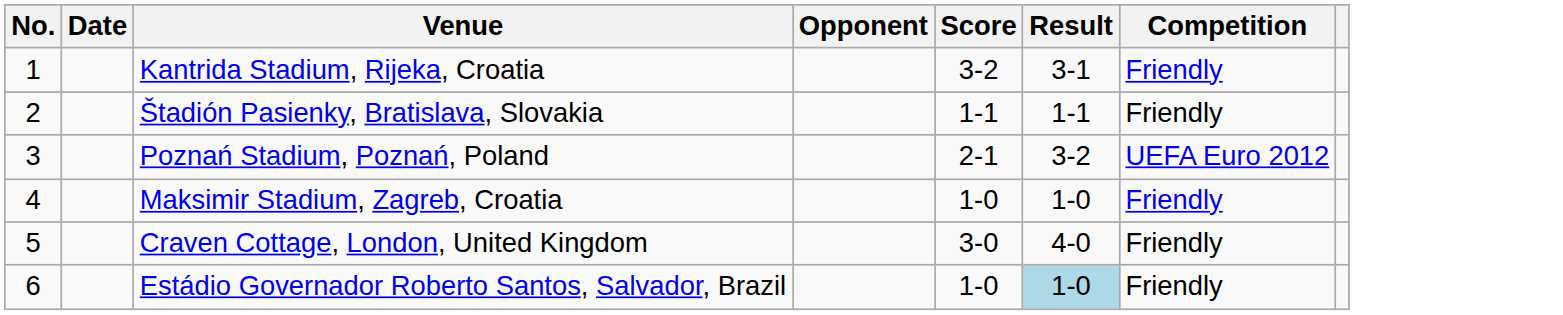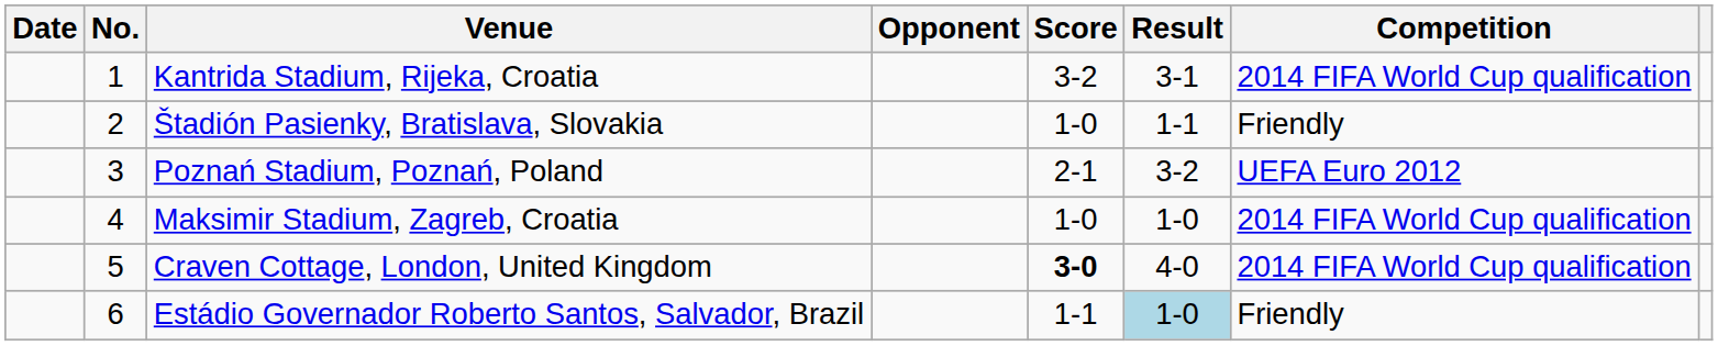 <table class="wikitable sortable">
 <tr>
+<th scope="col">Date</th>
 <th scope="col">No.</th>
-<th scope="col">Date</th>
 <th scope="col">Venue</th>
 <th scope="col">Opponent</th>
 <th scope="col">Score</th>
 <th scope="col">Result</th>
 <th scope="col">Competition</th>
 <th scope="col" class="unsortable"></th>
 </tr>
 <tr>
+<td></td>
 <td style="text-align:center">1</td>
-<td></td>
 <td><a href='#'>Kantrida Stadium</a>, <a href='#'>Rijeka</a>, Croatia</td>
 <td></td>
 <td style="text-align:center">3-2</td>
 <td style="text-align:center">3-1</td>
-<td><a href='#'>Friendly</a></td>
+<td><a href='#'>2014 FIFA World Cup qualification</a></td>
 <td></td>
 </tr>
 <tr>
+<td></td>
 <td style="text-align:center">2</td>
-<td></td>
 <td><a href='#'>Štadión Pasienky</a>, <a href='#'>Bratislava</a>, Slovakia</td>
 <td></td>
-<td style="text-align:center">1-1</td>
+<td style="text-align:center">1-0</td>
 <td style="text-align:center">1-1</td>
 <td>Friendly</td>
 <td></td>
 </tr>
 <tr>
+<td></td>
 <td style="text-align:center">3</td>
-<td></td>
 <td><a href='#'>Poznań Stadium</a>, <a href='#'>Poznań</a>, Poland</td>
 <td></td>
 <td style="text-align:center">2-1</td>
 <td style="text-align:center">3-2</td>
 <td><a href='#'>UEFA Euro 2012</a></td>
 <td></td>
 </tr>
 <tr>
+<td></td>
 <td style="text-align:center">4</td>
-<td></td>
 <td><a href='#'>Maksimir Stadium</a>, <a href='#'>Zagreb</a>, Croatia</td>
 <td></td>
 <td style="text-align:center">1-0</td>
 <td style="text-align:center">1-0</td>
-<td><a href='#'>Friendly</a></td>
+<td><a href='#'>2014 FIFA World Cup qualification</a></td>
 <td></td>
 </tr>
 <tr>
+<td></td>
 <td style="text-align:center">5</td>
-<td></td>
 <td><a href='#'>Craven Cottage</a>, <a href='#'>London</a>, United Kingdom</td>
 <td></td>
-<td style="text-align:center">3-0</td>
+<td style="text-align:center"><strong>3-0</strong></td>
 <td style="text-align:center">4-0</td>
-<td>Friendly</td>
+<td><a href='#'>2014 FIFA World Cup qualification</a></td>
 <td></td>
 </tr>
 <tr>
+<td></td>
 <td style="text-align:center">6</td>
-<td></td>
 <td><a href='#'>Estádio Governador Roberto Santos</a>, <a href='#'>Salvador</a>, Brazil</td>
 <td></td>
-<td style="text-align:center">1-0</td>
+<td style="text-align:center">1-1</td>
 <td style="background: lightblue; text-align:center">1-0</td>
 <td>Friendly</td>
 <td></td>
 </tr>
 </table>
